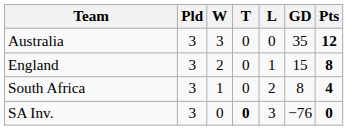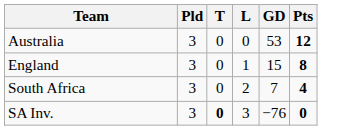 <table class="wikitable" style="text-align:center;">
 <tr>
 <th width=175>Team</th>
 <th style="width:20px;" abbr="Played">Pld</th>
-<th style="width:20px;" abbr="Won">W</th>
 <th style="width:20px;" abbr="Tied">T</th>
 <th style="width:20px;" abbr="Lost">L</th>
 <th style="width:20px;" abbr="Diff">GD</th>
 <th style="width:20px;" abbr="Points">Pts</th>
 </tr>
 <tr style="background:#f9f9f9;">
 <td style="text-align:left;"> Australia</td>
 <td>3</td>
-<td>3</td>
 <td>0</td>
 <td>0</td>
-<td>35</td>
+<td>53</td>
 <td><strong>12</strong></td>
 </tr>
 <tr style="background:#f9f9f9;">
 <td style="text-align:left;"> England</td>
 <td>3</td>
-<td>2</td>
 <td>0</td>
 <td>1</td>
 <td>15</td>
 <td><strong>8</strong></td>
 </tr>
 <tr style="background:#f9f9f9;">
 <td style="text-align:left;"> South Africa</td>
 <td>3</td>
-<td>1</td>
 <td>0</td>
 <td>2</td>
-<td>8</td>
+<td>7</td>
 <td><strong>4</strong></td>
 </tr>
 <tr style="background:#f9f9f9;">
 <td style="text-align:left;"> SA Inv.</td>
 <td>3</td>
-<td>0</td>
 <td><strong>0</strong></td>
 <td>3</td>
 <td>−76</td>
 <td><strong>0</strong></td>
 </tr>
 </table>
